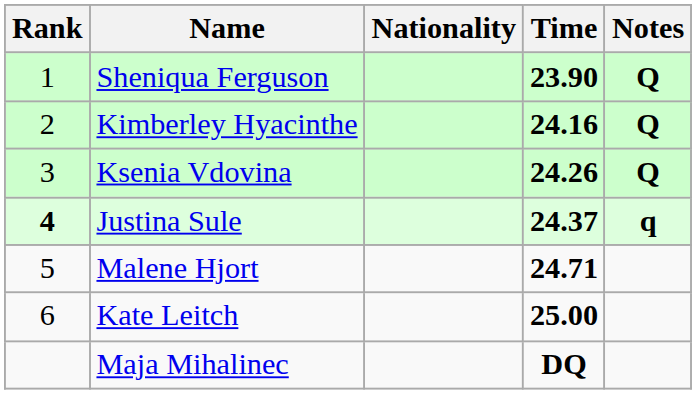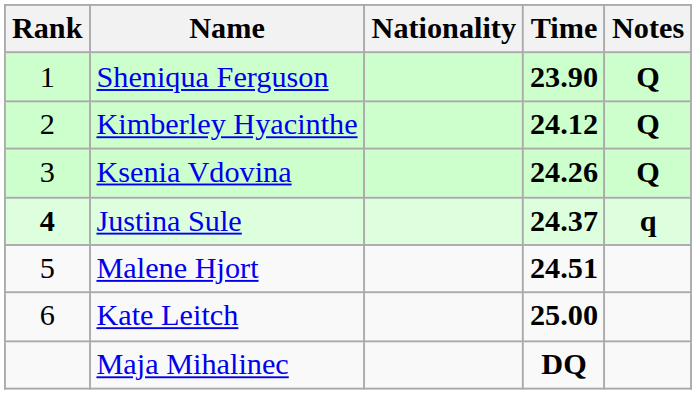 <table class="wikitable sortable" style="text-align:center">
 <tr>
 <th>Rank</th>
 <th>Name</th>
 <th>Nationality</th>
 <th>Time</th>
 <th>Notes</th>
 </tr>
 <tr bgcolor=ccffcc>
 <td>1</td>
 <td align=left><a href='#'>Sheniqua Ferguson</a></td>
 <td align=left></td>
 <td><strong>23.90</strong></td>
 <td><strong>Q</strong></td>
 </tr>
 <tr bgcolor=ccffcc>
 <td>2</td>
 <td align=left><a href='#'>Kimberley Hyacinthe</a></td>
 <td align=left></td>
-<td><strong>24.16</strong></td>
+<td><strong>24.12</strong></td>
 <td><strong>Q</strong></td>
 </tr>
 <tr bgcolor=ccffcc>
 <td>3</td>
 <td align=left><a href='#'>Ksenia Vdovina</a></td>
 <td align=left></td>
 <td><strong>24.26</strong></td>
 <td><strong>Q</strong></td>
 </tr>
 <tr bgcolor=ddffdd>
 <td><strong>4</strong></td>
 <td align=left><a href='#'>Justina Sule</a></td>
 <td align=left></td>
 <td><strong>24.37</strong></td>
 <td><strong>q</strong></td>
 </tr>
 <tr>
 <td>5</td>
 <td align=left><a href='#'>Malene Hjort</a></td>
 <td align=left></td>
-<td><strong>24.71</strong></td>
+<td><strong>24.51</strong></td>
 <td></td>
 </tr>
 <tr>
 <td>6</td>
 <td align=left><a href='#'>Kate Leitch</a></td>
 <td align=left></td>
 <td><strong>25.00</strong></td>
 <td></td>
 </tr>
 <tr>
 <td></td>
 <td align=left><a href='#'>Maja Mihalinec</a></td>
 <td align=left></td>
 <td><strong>DQ</strong></td>
 <td></td>
 </tr>
 </table>
